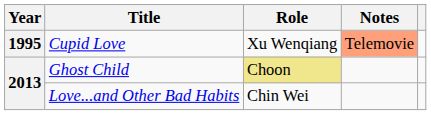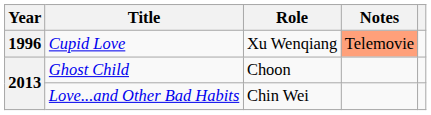 <table class="wikitable sortable plainrowheaders">
 <tr>
 <th scope="col">Year</th>
 <th scope="col">Title</th>
 <th scope="col">Role</th>
 <th scope="col" class="unsortable">Notes</th>
 <th scope="col" class="unsortable"></th>
 </tr>
 <tr>
-<th scope="row">1995</th>
+<th scope="row">1996</th>
 <td><em><a href='#'>Cupid Love</a></em></td>
 <td>Xu Wenqiang</td>
 <td style="background: lightsalmon;">Telemovie</td>
 <td></td>
 </tr>
 <tr>
 <th scope="row" rowspan=2>2013</th>
 <td><em><a href='#'>Ghost Child</a></em></td>
-<td style="background: khaki;">Choon</td>
+<td>Choon</td>
 <td></td>
 <td></td>
 </tr>
 <tr>
 <td><em><a href='#'>Love...and Other Bad Habits</a></em></td>
 <td>Chin Wei</td>
 <td></td>
 <td></td>
 </tr>
 </table>
